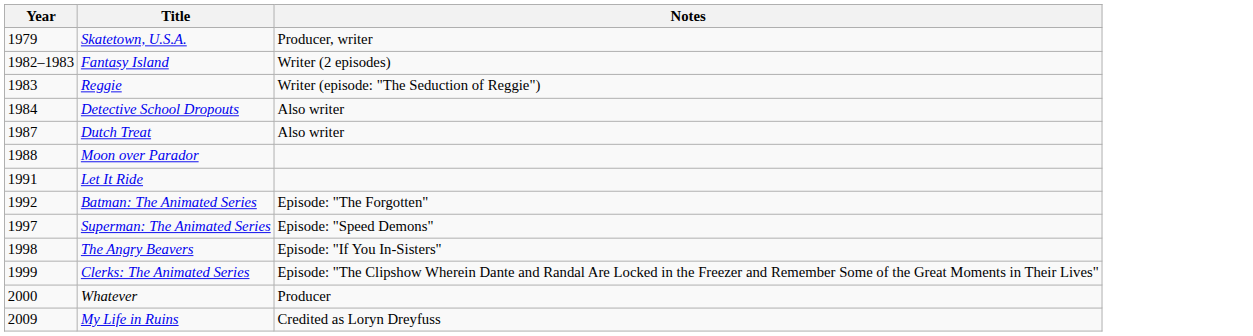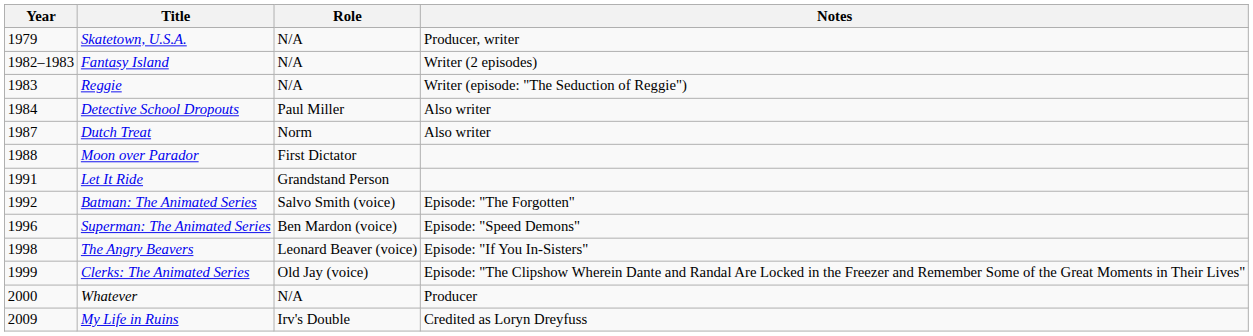 <table class="wikitable sortable">
 <tr>
 <th>Year</th>
 <th>Title</th>
+<th>Role</th>
 <th>Notes</th>
 </tr>
 <tr>
 <td>1979</td>
 <td><em><a href='#'>Skatetown, U.S.A.</a></em></td>
+<td>N/A</td>
 <td>Producer, writer</td>
 </tr>
 <tr>
 <td>1982–1983</td>
 <td><em><a href='#'>Fantasy Island</a></em></td>
+<td>N/A</td>
 <td>Writer (2 episodes)</td>
 </tr>
 <tr>
 <td>1983</td>
 <td><em><a href='#'>Reggie</a></em></td>
+<td>N/A</td>
 <td>Writer (episode: "The Seduction of Reggie")</td>
 </tr>
 <tr>
 <td>1984</td>
 <td><em><a href='#'>Detective School Dropouts</a></em></td>
+<td>Paul Miller</td>
 <td>Also writer</td>
 </tr>
 <tr>
 <td>1987</td>
 <td><em><a href='#'>Dutch Treat</a></em></td>
+<td>Norm</td>
 <td>Also writer</td>
 </tr>
 <tr>
 <td>1988</td>
 <td><em><a href='#'>Moon over Parador</a></em></td>
+<td>First Dictator</td>
 <td></td>
 </tr>
 <tr>
 <td>1991</td>
 <td><em><a href='#'>Let It Ride</a></em></td>
+<td>Grandstand Person</td>
 <td></td>
 </tr>
 <tr>
 <td>1992</td>
 <td><em><a href='#'>Batman: The Animated Series</a></em></td>
+<td>Salvo Smith (voice)</td>
 <td>Episode: "The Forgotten"</td>
 </tr>
 <tr>
-<td>1997</td>
+<td>1996</td>
 <td><em><a href='#'>Superman: The Animated Series</a></em></td>
+<td>Ben Mardon (voice)</td>
 <td>Episode: "Speed Demons"</td>
 </tr>
 <tr>
 <td>1998</td>
 <td><em><a href='#'>The Angry Beavers</a></em></td>
+<td>Leonard Beaver (voice)</td>
 <td>Episode: "If You In-Sisters"</td>
 </tr>
 <tr>
 <td>1999</td>
 <td><em><a href='#'>Clerks: The Animated Series</a></em></td>
+<td>Old Jay (voice)</td>
 <td>Episode: "The Clipshow Wherein Dante and Randal Are Locked in the Freezer and Remember Some of the Great Moments in Their Lives"</td>
 </tr>
 <tr>
 <td>2000</td>
 <td><em>Whatever</em></td>
+<td>N/A</td>
 <td>Producer</td>
 </tr>
 <tr>
 <td>2009</td>
 <td><em><a href='#'>My Life in Ruins</a></em></td>
+<td>Irv's Double</td>
 <td>Credited as Loryn Dreyfuss</td>
 </tr>
 </table>
